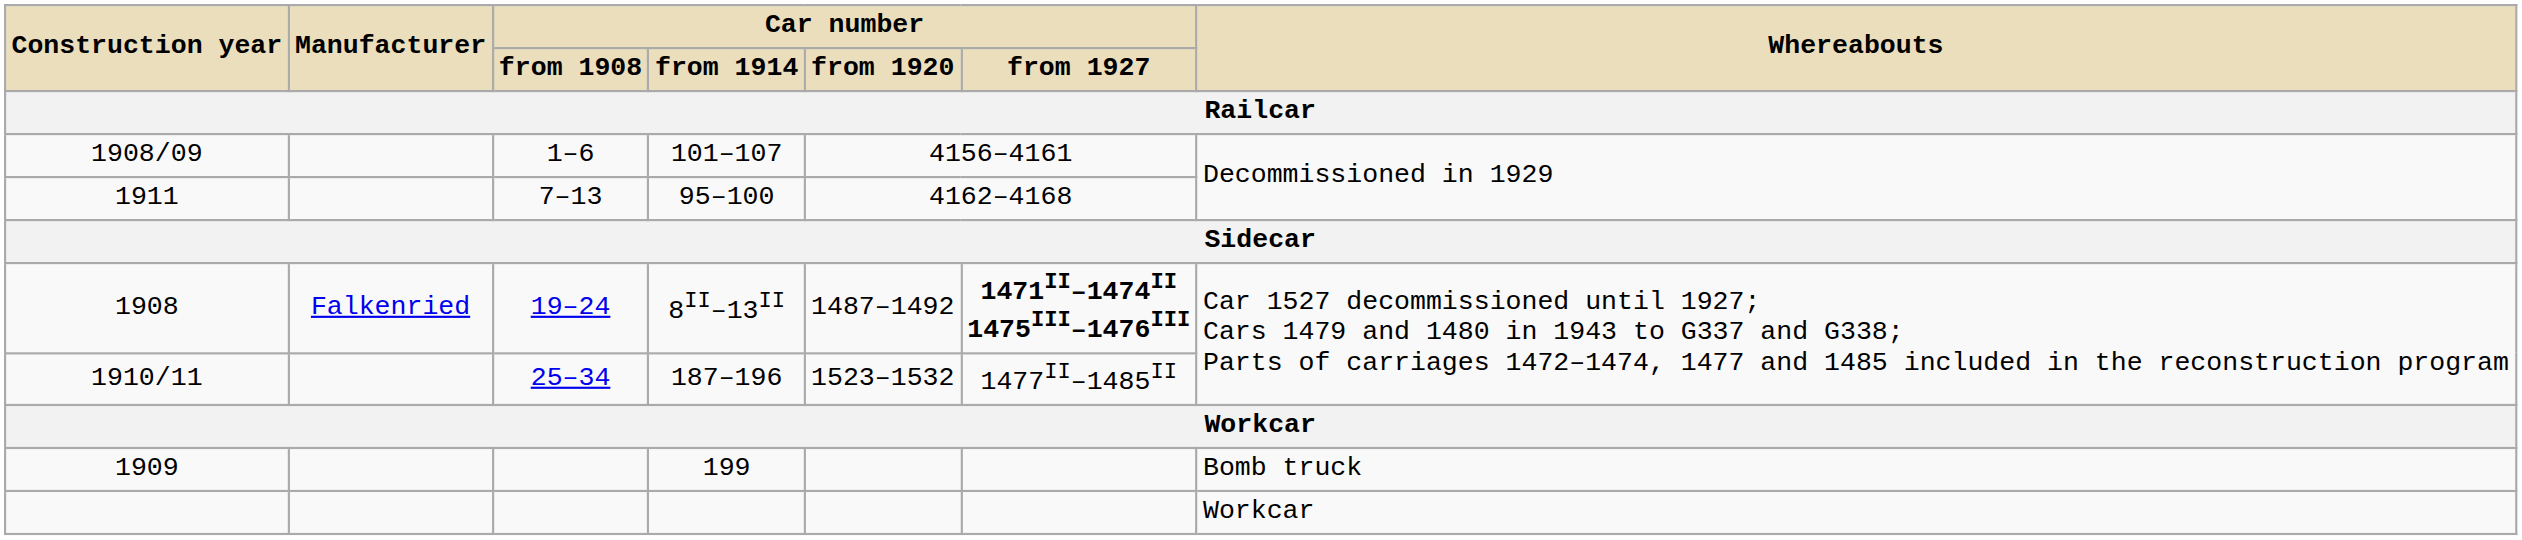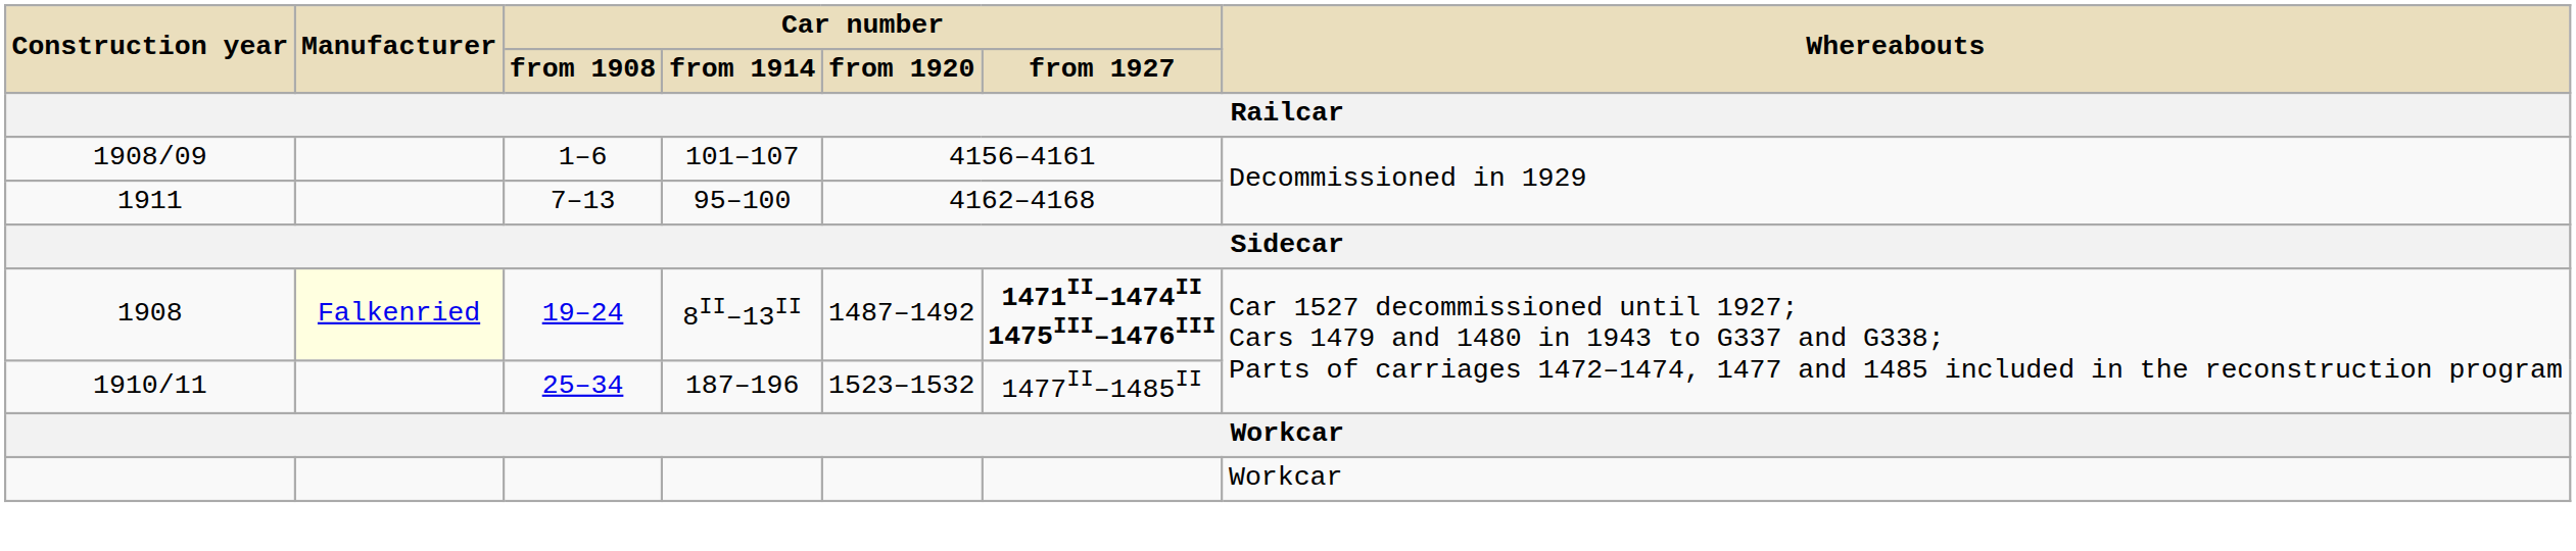 <table class="wikitable" style="font-size:95%; text-align:center;">
 <tr>
 <th rowspan="2" style="background-color:#EADEBD;">Construction year</th>
 <th rowspan="2" style="background-color:#EADEBD;">Manufacturer</th>
 <th colspan="4" style="background-color:#EADEBD;">Car number</th>
 <th rowspan="2" style="background-color:#EADEBD;">Whereabouts</th>
 </tr>
 <tr>
 <th style="background-color:#EADEBD;">from 1908</th>
 <th style="background-color:#EADEBD;">from 1914</th>
 <th style="background-color:#EADEBD;">from 1920</th>
 <th style="background-color:#EADEBD;">from 1927</th>
 </tr>
 <tr class="hintergrundfarbe5">
 <th colspan="7">Railcar</th>
 </tr>
 <tr>
 <td>1908/09</td>
 <td></td>
 <td>1–6</td>
 <td>101–107</td>
 <td colspan="2">4156–4161</td>
 <td rowspan="2" style="text-align:left">Decommissioned in 1929</td>
 </tr>
 <tr>
 <td>1911</td>
 <td></td>
 <td>7–13</td>
 <td>95–100</td>
 <td colspan="2">4162–4168</td>
 </tr>
 <tr class="hintergrundfarbe5">
 <th colspan="7">Sidecar</th>
 </tr>
 <tr>
 <td>1908</td>
-<td><a href='#'>Falkenried</a></td>
+<td style="background: lightyellow;"><a href='#'>Falkenried</a></td>
 <td><a href='#'>19–24</a></td>
 <td>8<sup>II</sup>–13<sup>II</sup></td>
 <td>1487–1492</td>
 <td><strong>1471<sup>II</sup>–1474<sup>II</sup><br>1475<sup>III</sup>–1476<sup>III</sup></strong></td>
 <td rowspan="2" style="text-align:left">Car 1527 decommissioned until 1927;<br>Cars 1479 and 1480 in 1943 to G337 and G338;<br>Parts of carriages 1472–1474, 1477 and 1485 included in the reconstruction program</td>
 </tr>
 <tr>
 <td>1910/11</td>
 <td></td>
 <td><a href='#'>25–34</a></td>
 <td>187–196</td>
 <td>1523–1532</td>
 <td>1477<sup>II</sup>–1485<sup>II</sup></td>
 </tr>
 <tr class="hintergrundfarbe5">
 <th colspan="7">Workcar</th>
 </tr>
 <tr>
-<td>1909</td>
-<td></td>
-<td></td>
-<td>199</td>
-<td></td>
-<td></td>
-<td style="text-align:left">Bomb truck</td>
-</tr>
-<tr>
 <td></td>
 <td></td>
 <td></td>
 <td></td>
 <td></td>
 <td></td>
 <td style="text-align:left">Workcar</td>
 </tr>
 </table>
